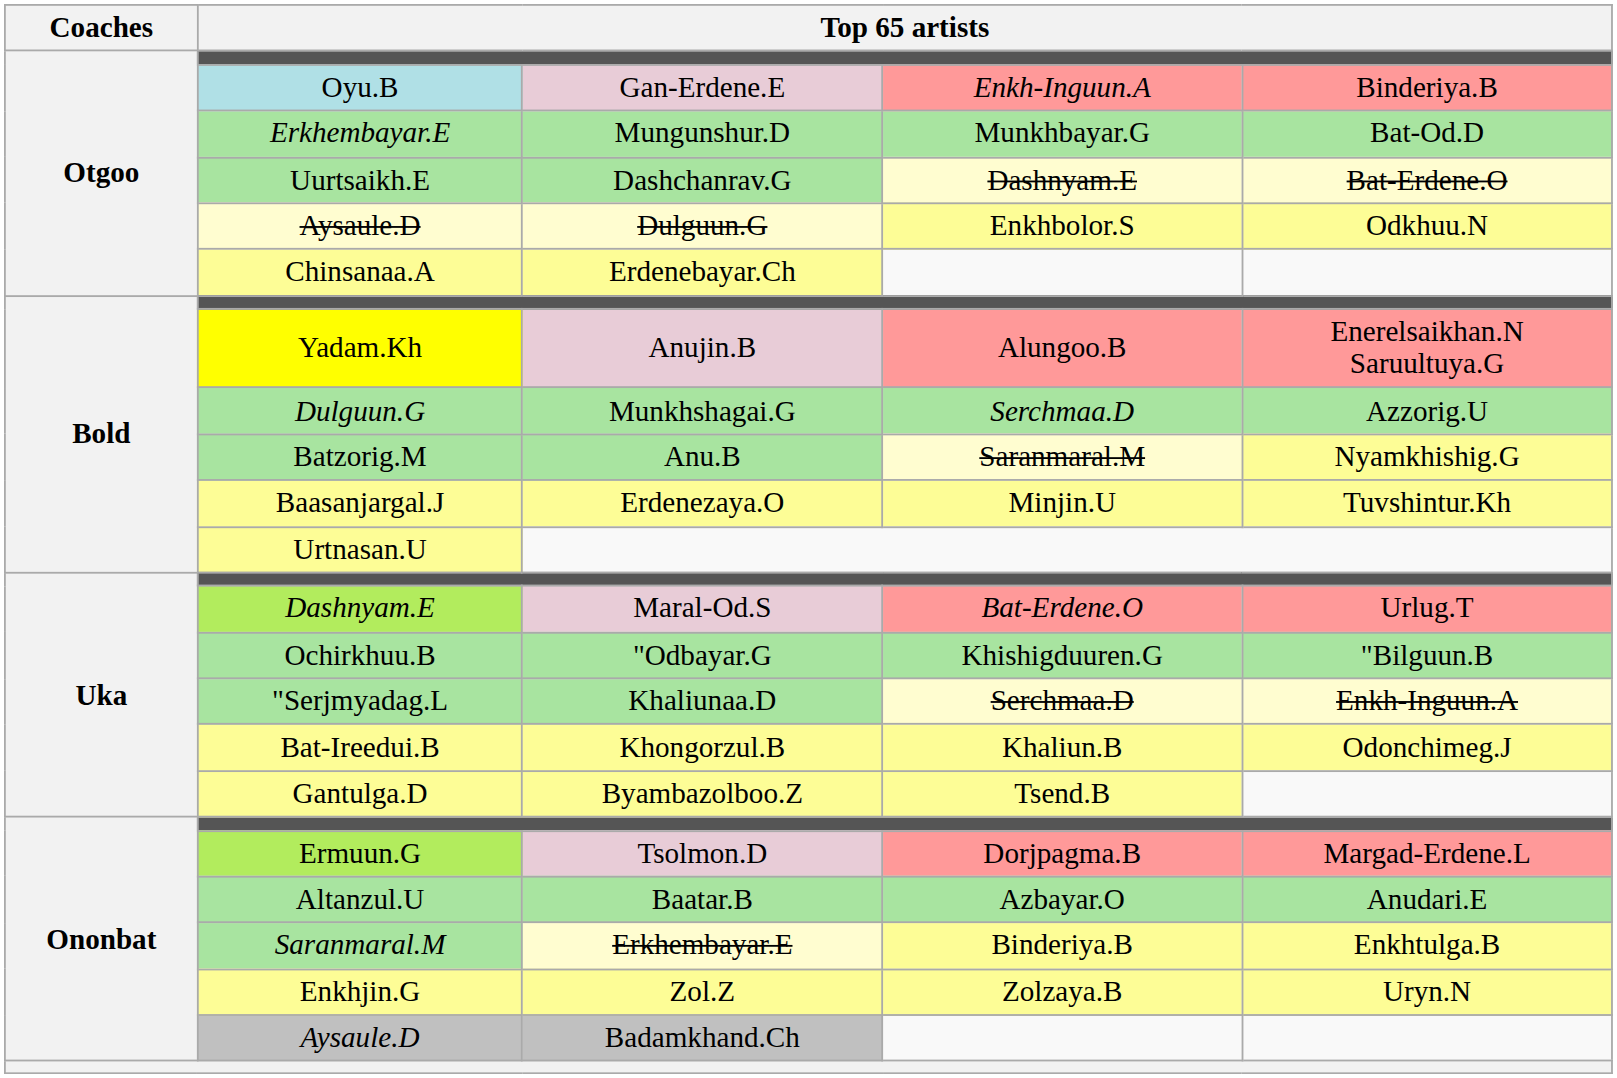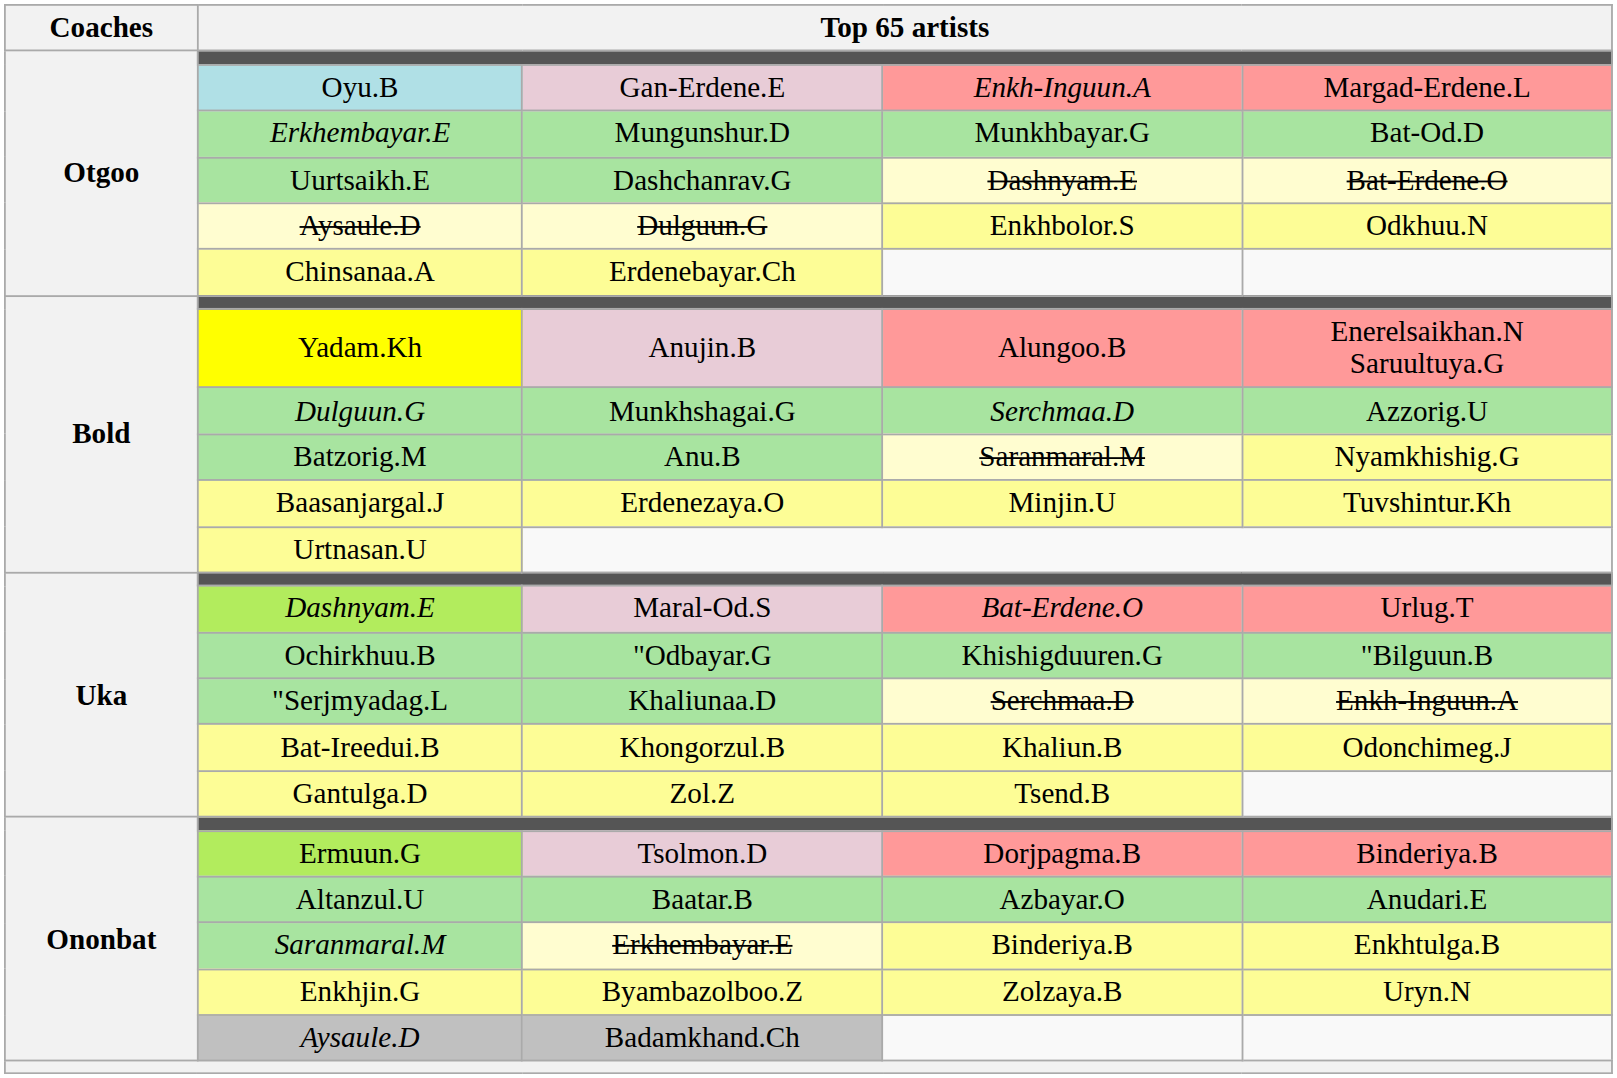 <table class="wikitable" style="text-align:center; width:100%;">
 <tr>
 <th scope="col" style="width:12%;">Coaches</th>
 <th colspan="6" style="width:88%">Top 65 artists</th>
 </tr>
 <tr>
 <th rowspan="6">Otgoo</th>
 <td colspan="6" style="background:#555;"></td>
 </tr>
 <tr>
 <td style="background:#B0E0E6;">Oyu.B</td>
 <td style="background:#E8CCD7;">Gan-Erdene.E</td>
 <td style="background:#FF9999;"><em>Enkh-Inguun.A</em></td>
-<td style="background:#FF9999;">Binderiya.B</td>
+<td style="background:#FF9999;">Margad-Erdene.L</td>
 </tr>
 <tr>
 <td style="background:#A8E4A0;"><em>Erkhembayar.E</em></td>
 <td style="background:#A8E4A0;">Mungunshur.D</td>
 <td style="background:#A8E4A0;">Munkhbayar.G</td>
 <td style="background:#A8E4A0;">Bat-Od.D</td>
 </tr>
 <tr>
 <td style="background:#A8E4A0;">Uurtsaikh.E</td>
 <td style="background:#A8E4A0;">Dashchanrav.G</td>
 <td style="background:#FFFDD0;"><s>Dashnyam.E</s></td>
 <td style="background:#FFFDD0;"><s>Bat-Erdene.O</s></td>
 </tr>
 <tr>
 <td style="background:#FFFDD0;"><s>Aysaule.D</s></td>
 <td style="background:#FFFDD0;"><s>Dulguun.G</s></td>
 <td style="background:#FDFD96;">Enkhbolor.S</td>
 <td style="background:#FDFD96;">Odkhuu.N</td>
 </tr>
 <tr>
 <td style="background:#FDFD96;">Chinsanaa.A</td>
 <td style="background:#FDFD96;">Erdenebayar.Ch</td>
 <td></td>
 </tr>
 <tr>
 <th rowspan="6">Bold</th>
 <td colspan="6" style="background:#555;"></td>
 </tr>
 <tr>
 <td style="background:yellow">Yadam.Kh</td>
 <td style="background:#E8CCD7;">Anujin.B</td>
 <td style="background:#FF9999;">Alungoo.B</td>
 <td style="background:#FF9999;">Enerelsaikhan.N<br>Saruultuya.G</td>
 </tr>
 <tr>
 <td style="background:#A8E4A0;"><em>Dulguun.G</em></td>
 <td style="background:#A8E4A0;">Munkhshagai.G</td>
 <td style="background:#A8E4A0;"><em>Serchmaa.D</em></td>
 <td style="background:#A8E4A0;">Azzorig.U</td>
 </tr>
 <tr>
 <td style="background:#A8E4A0;">Batzorig.M</td>
 <td style="background:#A8E4A0;">Anu.B</td>
 <td style="background:#FFFDD0;"><s>Saranmaral.M</s></td>
 <td style="background:#FDFD96;">Nyamkhishig.G</td>
 </tr>
 <tr>
 <td style="background:#FDFD96;">Baasanjargal.J</td>
 <td style="background:#FDFD96;">Erdenezaya.O</td>
 <td style="background:#FDFD96;">Minjin.U</td>
 <td style="background:#FDFD96;">Tuvshintur.Kh</td>
 </tr>
 <tr>
 <td style="background:#FDFD96;">Urtnasan.U</td>
 </tr>
 <tr>
 <th rowspan="6">Uka</th>
 <td colspan="6" style="background:#555;"></td>
 </tr>
 <tr>
 <td style="background:#B2EC5D;"><em>Dashnyam.E</em></td>
 <td style="background:#E8CCD7;">Maral-Od.S</td>
 <td style="background:#FF9999;"><em>Bat-Erdene.O</em></td>
 <td style="background:#FF9999;">Urlug.T</td>
 </tr>
 <tr>
 <td style="background:#A8E4A0;">Ochirkhuu.B</td>
 <td style="background:#A8E4A0;">"Odbayar.G</td>
 <td style="background:#A8E4A0;">Khishigduuren.G</td>
 <td style="background:#A8E4A0;">"Bilguun.B</td>
 </tr>
 <tr>
 <td style="background:#A8E4A0;">"Serjmyadag.L</td>
 <td style="background:#A8E4A0;">Khaliunaa.D</td>
 <td style="background:#FFFDD0;"><s>Serchmaa.D</s></td>
 <td style="background:#FFFDD0;"><s>Enkh-Inguun.A</s></td>
 </tr>
 <tr>
 <td style="background:#FDFD96;">Bat-Ireedui.B</td>
 <td style="background:#FDFD96;">Khongorzul.B</td>
 <td style="background:#FDFD96;">Khaliun.B</td>
 <td style="background:#FDFD96;">Odonchimeg.J</td>
 </tr>
 <tr>
 <td style="background:#FDFD96;">Gantulga.D</td>
-<td style="background:#FDFD96;">Byambazolboo.Z</td>
+<td style="background:#FDFD96;">Zol.Z</td>
 <td style="background:#FDFD96;">Tsend.B</td>
 <td></td>
 </tr>
 <tr>
 <th rowspan="6">Ononbat</th>
 <td colspan="6" style="background:#555;"></td>
 </tr>
 <tr>
 <td style="background:#B2EC5D;">Ermuun.G</td>
 <td style="background:#E8CCD7;">Tsolmon.D</td>
 <td style="background:#FF9999;">Dorjpagma.B</td>
-<td style="background:#FF9999;">Margad-Erdene.L</td>
+<td style="background:#FF9999;">Binderiya.B</td>
 </tr>
 <tr>
 <td style="background:#A8E4A0;">Altanzul.U</td>
 <td style="background:#A8E4A0;">Baatar.B</td>
 <td style="background:#A8E4A0;">Azbayar.O</td>
 <td style="background:#A8E4A0;">Anudari.E</td>
 </tr>
 <tr>
 <td style="background:#A8E4A0;"><em>Saranmaral.M</em></td>
 <td style="background:#FFFDD0;"><s>Erkhembayar.E</s></td>
 <td style="background:#FDFD96;">Binderiya.B</td>
 <td style="background:#FDFD96;">Enkhtulga.B</td>
 </tr>
 <tr>
 <td style="background:#FDFD96;">Enkhjin.G</td>
-<td style="background:#FDFD96;">Zol.Z</td>
+<td style="background:#FDFD96;">Byambazolboo.Z</td>
 <td style="background:#FDFD96;">Zolzaya.B</td>
 <td style="background:#FDFD96;">Uryn.N</td>
 </tr>
 <tr>
 <td style="background:silver"><em>Aysaule.D</em></td>
 <td style="background:silver">Badamkhand.Ch</td>
 <td></td>
 </tr>
 <tr>
 <th colspan="7" style="font-size:90%; line-height:12px;"><small></small></th>
 </tr>
 </table>
